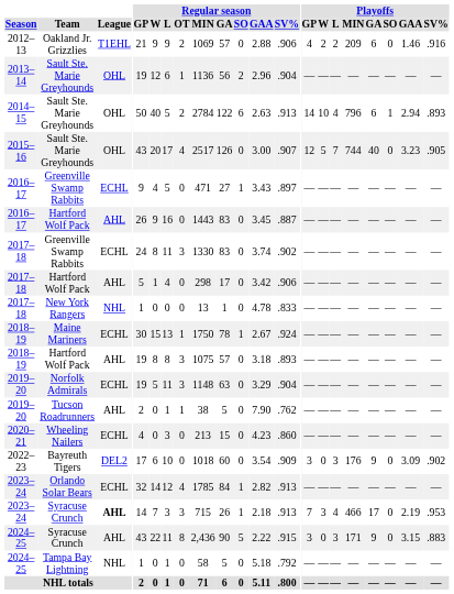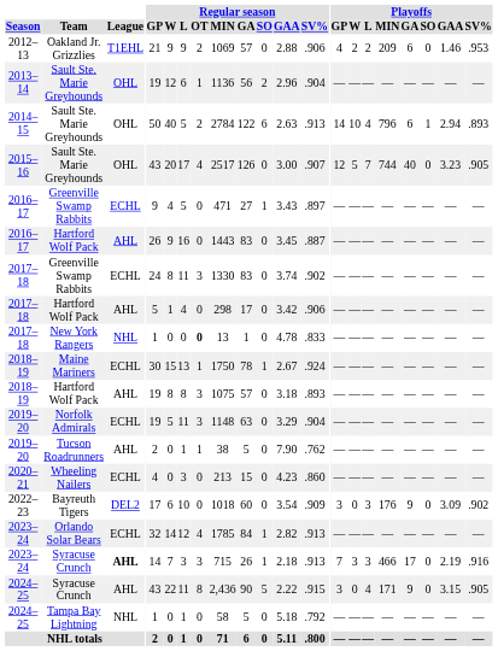 <table border="0" cellpadding="1" cellspacing="0" style="text-align:center; width:75%">
 <tr ALIGN="center" bgcolor="#e0e0e0">
 <th align="center" colspan="3" bgcolor="#ffffff"></th>
 <th align="center" rowspan="99" bgcolor="#ffffff"></th>
 <th align="center" colspan="9" bgcolor="#e0e0e0"><a href='#'>Regular season</a></th>
 <th align="center" rowspan="99" bgcolor="#ffffff"></th>
 <th align="center" colspan="8" bgcolor="#e0e0e0"><a href='#'>Playoffs</a></th>
 </tr>
 <tr ALIGN="center" bgcolor="#e0e0e0">
 <th><a href='#'>Season</a></th>
 <th>Team</th>
 <th>League</th>
 <th>GP</th>
 <th>W</th>
 <th>L</th>
 <th>OT</th>
 <th>MIN</th>
 <th>GA</th>
 <th><a href='#'>SO</a></th>
 <th><a href='#'>GAA</a></th>
 <th><a href='#'>SV%</a></th>
 <th>GP</th>
 <th>W</th>
 <th>L</th>
 <th>MIN</th>
 <th>GA</th>
 <th>SO</th>
 <th>GAA</th>
 <th>SV%</th>
 </tr>
 <tr>
 <td>2012–13</td>
 <td>Oakland Jr. Grizzlies</td>
 <td><a href='#'>T1EHL</a></td>
 <td>21</td>
 <td>9</td>
 <td>9</td>
 <td>2</td>
 <td>1069</td>
 <td>57</td>
 <td>0</td>
 <td>2.88</td>
 <td>.906</td>
 <td>4</td>
 <td>2</td>
 <td>2</td>
 <td>209</td>
 <td>6</td>
 <td>0</td>
 <td>1.46</td>
-<td>.916</td>
+<td>.953</td>
 </tr>
 <tr bgcolor="#f0f0f0">
 <td><a href='#'>2013–14</a></td>
 <td><a href='#'>Sault Ste. Marie Greyhounds</a></td>
 <td><a href='#'>OHL</a></td>
 <td>19</td>
 <td>12</td>
 <td>6</td>
 <td>1</td>
 <td>1136</td>
 <td>56</td>
 <td>2</td>
 <td>2.96</td>
 <td>.904</td>
 <td>—</td>
 <td>—</td>
 <td>—</td>
 <td>—</td>
 <td>—</td>
 <td>—</td>
 <td>—</td>
 <td>—</td>
 </tr>
 <tr>
 <td><a href='#'>2014–15</a></td>
 <td>Sault Ste. Marie Greyhounds</td>
 <td>OHL</td>
 <td>50</td>
 <td>40</td>
 <td>5</td>
 <td>2</td>
 <td>2784</td>
 <td>122</td>
 <td>6</td>
 <td>2.63</td>
 <td>.913</td>
 <td>14</td>
 <td>10</td>
 <td>4</td>
 <td>796</td>
 <td>6</td>
 <td>1</td>
 <td>2.94</td>
 <td>.893</td>
 </tr>
 <tr bgcolor="#f0f0f0">
 <td><a href='#'>2015–16</a></td>
 <td>Sault Ste. Marie Greyhounds</td>
 <td>OHL</td>
 <td>43</td>
 <td>20</td>
 <td>17</td>
 <td>4</td>
 <td>2517</td>
 <td>126</td>
 <td>0</td>
 <td>3.00</td>
 <td>.907</td>
 <td>12</td>
 <td>5</td>
 <td>7</td>
 <td>744</td>
 <td>40</td>
 <td>0</td>
 <td>3.23</td>
 <td>.905</td>
 </tr>
 <tr>
 <td><a href='#'>2016–17</a></td>
 <td><a href='#'>Greenville Swamp Rabbits</a></td>
 <td><a href='#'>ECHL</a></td>
 <td>9</td>
 <td>4</td>
 <td>5</td>
 <td>0</td>
 <td>471</td>
 <td>27</td>
 <td>1</td>
 <td>3.43</td>
 <td>.897</td>
 <td>—</td>
 <td>—</td>
 <td>—</td>
 <td>—</td>
 <td>—</td>
 <td>—</td>
 <td>—</td>
 <td>—</td>
 </tr>
 <tr bgcolor="#f0f0f0">
 <td><a href='#'>2016–17</a></td>
 <td><a href='#'>Hartford Wolf Pack</a></td>
 <td><a href='#'>AHL</a></td>
 <td>26</td>
 <td>9</td>
 <td>16</td>
 <td>0</td>
 <td>1443</td>
 <td>83</td>
 <td>0</td>
 <td>3.45</td>
 <td>.887</td>
 <td>—</td>
 <td>—</td>
 <td>—</td>
 <td>—</td>
 <td>—</td>
 <td>—</td>
 <td>—</td>
 <td>—</td>
 </tr>
 <tr>
 <td><a href='#'>2017–18</a></td>
 <td>Greenville Swamp Rabbits</td>
 <td>ECHL</td>
 <td>24</td>
 <td>8</td>
 <td>11</td>
 <td>3</td>
 <td>1330</td>
 <td>83</td>
 <td>0</td>
 <td>3.74</td>
 <td>.902</td>
 <td>—</td>
 <td>—</td>
 <td>—</td>
 <td>—</td>
 <td>—</td>
 <td>—</td>
 <td>—</td>
 <td>—</td>
 </tr>
 <tr bgcolor="#f0f0f0">
 <td><a href='#'>2017–18</a></td>
 <td>Hartford Wolf Pack</td>
 <td>AHL</td>
 <td>5</td>
 <td>1</td>
 <td>4</td>
 <td>0</td>
 <td>298</td>
 <td>17</td>
 <td>0</td>
 <td>3.42</td>
 <td>.906</td>
 <td>—</td>
 <td>—</td>
 <td>—</td>
 <td>—</td>
 <td>—</td>
 <td>—</td>
 <td>—</td>
 <td>—</td>
 </tr>
 <tr>
 <td><a href='#'>2017–18</a></td>
 <td><a href='#'>New York Rangers</a></td>
 <td><a href='#'>NHL</a></td>
 <td>1</td>
 <td>0</td>
 <td>0</td>
-<td>0</td>
+<td><strong>0</strong></td>
 <td>13</td>
 <td>1</td>
 <td>0</td>
 <td>4.78</td>
 <td>.833</td>
 <td>—</td>
 <td>—</td>
 <td>—</td>
 <td>—</td>
 <td>—</td>
 <td>—</td>
 <td>—</td>
 <td>—</td>
 </tr>
 <tr bgcolor="#f0f0f0">
 <td><a href='#'>2018–19</a></td>
 <td><a href='#'>Maine Mariners</a></td>
 <td>ECHL</td>
 <td>30</td>
 <td>15</td>
 <td>13</td>
 <td>1</td>
 <td>1750</td>
 <td>78</td>
 <td>1</td>
 <td>2.67</td>
 <td>.924</td>
 <td>—</td>
 <td>—</td>
 <td>—</td>
 <td>—</td>
 <td>—</td>
 <td>—</td>
 <td>—</td>
 <td>—</td>
 </tr>
 <tr>
 <td><a href='#'>2018–19</a></td>
 <td>Hartford Wolf Pack</td>
 <td>AHL</td>
 <td>19</td>
 <td>8</td>
 <td>8</td>
 <td>3</td>
 <td>1075</td>
 <td>57</td>
 <td>0</td>
 <td>3.18</td>
 <td>.893</td>
 <td>—</td>
 <td>—</td>
 <td>—</td>
 <td>—</td>
 <td>—</td>
 <td>—</td>
 <td>—</td>
 <td>—</td>
 </tr>
 <tr bgcolor="#f0f0f0">
 <td><a href='#'>2019–20</a></td>
 <td><a href='#'>Norfolk Admirals</a></td>
 <td>ECHL</td>
 <td>19</td>
 <td>5</td>
 <td>11</td>
 <td>3</td>
 <td>1148</td>
 <td>63</td>
 <td>0</td>
 <td>3.29</td>
 <td>.904</td>
 <td>—</td>
 <td>—</td>
 <td>—</td>
 <td>—</td>
 <td>—</td>
 <td>—</td>
 <td>—</td>
 <td>—</td>
 </tr>
 <tr>
 <td><a href='#'>2019–20</a></td>
 <td><a href='#'>Tucson Roadrunners</a></td>
 <td>AHL</td>
 <td>2</td>
 <td>0</td>
 <td>1</td>
 <td>1</td>
 <td>38</td>
 <td>5</td>
 <td>0</td>
 <td>7.90</td>
 <td>.762</td>
 <td>—</td>
 <td>—</td>
 <td>—</td>
 <td>—</td>
 <td>—</td>
 <td>—</td>
 <td>—</td>
 <td>—</td>
 </tr>
 <tr bgcolor="#f0f0f0">
 <td><a href='#'>2020–21</a></td>
 <td><a href='#'>Wheeling Nailers</a></td>
 <td>ECHL</td>
 <td>4</td>
 <td>0</td>
 <td>3</td>
 <td>0</td>
 <td>213</td>
 <td>15</td>
 <td>0</td>
 <td>4.23</td>
 <td>.860</td>
 <td>—</td>
 <td>—</td>
 <td>—</td>
 <td>—</td>
 <td>—</td>
 <td>—</td>
 <td>—</td>
 <td>—</td>
 </tr>
 <tr>
 <td 2022–23 DEL2 season>2022–23</td>
 <td>Bayreuth Tigers</td>
 <td><a href='#'>DEL2</a></td>
 <td>17</td>
 <td>6</td>
 <td>10</td>
 <td>0</td>
 <td>1018</td>
 <td>60</td>
 <td>0</td>
 <td>3.54</td>
 <td>.909</td>
 <td>3</td>
 <td>0</td>
 <td>3</td>
 <td>176</td>
 <td>9</td>
 <td>0</td>
 <td>3.09</td>
 <td>.902</td>
 </tr>
 <tr bgcolor="#f0f0f0">
 <td><a href='#'>2023–24</a></td>
 <td><a href='#'>Orlando Solar Bears</a></td>
 <td>ECHL</td>
 <td>32</td>
 <td>14</td>
 <td>12</td>
 <td>4</td>
 <td>1785</td>
 <td>84</td>
 <td>1</td>
 <td>2.82</td>
 <td>.913</td>
 <td>—</td>
 <td>—</td>
 <td>—</td>
 <td>—</td>
 <td>—</td>
 <td>—</td>
 <td>—</td>
 <td>—</td>
 </tr>
 <tr>
 <td><a href='#'>2023–24</a></td>
 <td><a href='#'>Syracuse Crunch</a></td>
 <td><strong>AHL</strong></td>
 <td>14</td>
 <td>7</td>
 <td>3</td>
 <td>3</td>
 <td>715</td>
 <td>26</td>
 <td>1</td>
 <td>2.18</td>
 <td>.913</td>
 <td>7</td>
 <td>3</td>
-<td>4</td>
+<td>3</td>
 <td>466</td>
 <td>17</td>
 <td>0</td>
 <td>2.19</td>
-<td>.953</td>
+<td>.916</td>
 </tr>
 <tr bgcolor="#f0f0f0">
 <td><a href='#'>2024–25</a></td>
 <td>Syracuse Crunch</td>
 <td>AHL</td>
 <td>43</td>
 <td>22</td>
 <td>11</td>
 <td>8</td>
 <td>2,436</td>
 <td>90</td>
 <td>5</td>
 <td>2.22</td>
 <td>.915</td>
 <td>3</td>
 <td>0</td>
-<td>3</td>
+<td>4</td>
 <td>171</td>
 <td>9</td>
 <td>0</td>
 <td>3.15</td>
-<td>.883</td>
+<td>.905</td>
 </tr>
 <tr>
 <td><a href='#'>2024–25</a></td>
 <td><a href='#'>Tampa Bay Lightning</a></td>
 <td>NHL</td>
 <td>1</td>
 <td>0</td>
 <td>1</td>
 <td>0</td>
 <td>58</td>
 <td>5</td>
 <td>0</td>
 <td>5.18</td>
 <td>.792</td>
 <td>—</td>
 <td>—</td>
 <td>—</td>
 <td>—</td>
 <td>—</td>
 <td>—</td>
 <td>—</td>
 <td>—</td>
 </tr>
 <tr ALIGN="centre" bgcolor="#e0e0e0">
 <th colspan="3" align="centre">NHL totals</th>
 <th>2</th>
 <th>0</th>
 <th>1</th>
 <th>0</th>
 <th>71</th>
 <th>6</th>
 <th>0</th>
 <th>5.11</th>
 <th>.800</th>
 <th>—</th>
 <th>—</th>
 <th>—</th>
 <th>—</th>
 <th>—</th>
 <th>—</th>
 <th>—</th>
 <th>—</th>
 </tr>
 </table>
